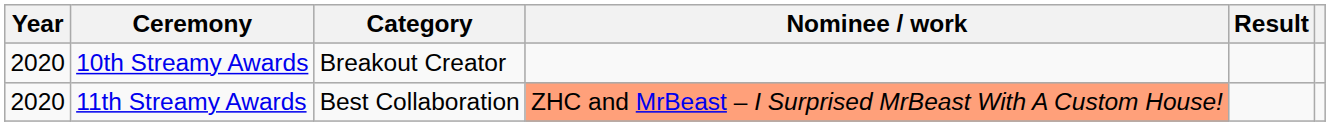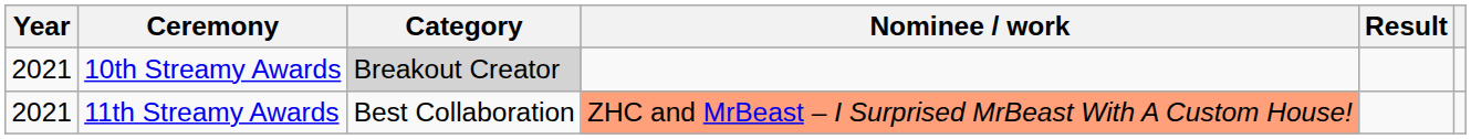 <table class="wikitable">
 <tr>
 <th>Year</th>
 <th>Ceremony</th>
 <th>Category</th>
 <th>Nominee / work</th>
 <th>Result</th>
 <th></th>
 </tr>
 <tr>
-<td>2020</td>
+<td>2021</td>
 <td><a href='#'>10th Streamy Awards</a></td>
-<td>Breakout Creator</td>
+<td style="background: lightgrey;">Breakout Creator</td>
 <td></td>
 <td></td>
 <td></td>
 </tr>
 <tr>
-<td>2020</td>
+<td>2021</td>
 <td><a href='#'>11th Streamy Awards</a></td>
 <td>Best Collaboration</td>
 <td style="background: lightsalmon;">ZHC and <a href='#'>MrBeast</a> – <em>I Surprised MrBeast With A Custom House!</em></td>
 <td></td>
 <td></td>
 </tr>
 </table>
